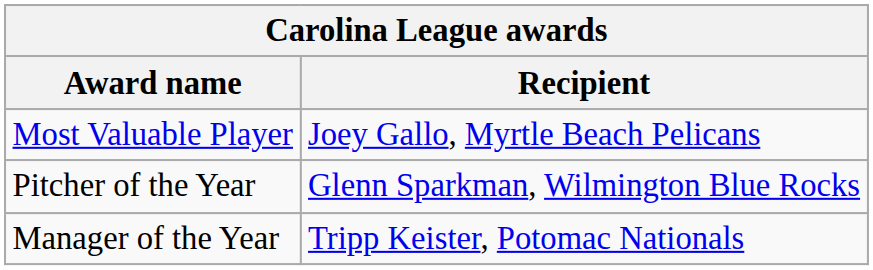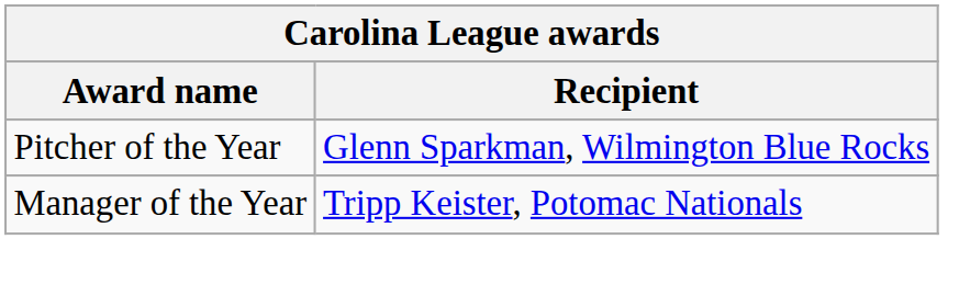 <table class="wikitable">
 <tr>
 <th colspan="2">Carolina League awards</th>
 </tr>
 <tr>
 <th>Award name</th>
 <th>Recipient</th>
-</tr>
-<tr>
-<td><a href='#'>Most Valuable Player</a></td>
-<td><a href='#'>Joey Gallo</a>, <a href='#'>Myrtle Beach Pelicans</a></td>
 </tr>
 <tr>
 <td>Pitcher of the Year</td>
 <td><a href='#'>Glenn Sparkman</a>, <a href='#'>Wilmington Blue Rocks</a></td>
 </tr>
 <tr>
 <td>Manager of the Year</td>
 <td><a href='#'>Tripp Keister</a>, <a href='#'>Potomac Nationals</a></td>
 </tr>
 </table>
